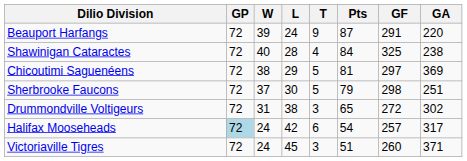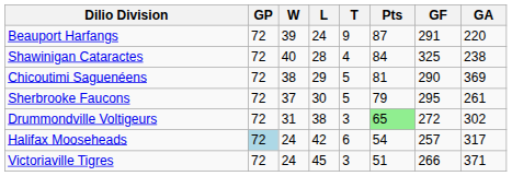 <table class="wikitable">
 <tr>
 <th bgcolor="#DDDDFF" width="40%">Dilio Division</th>
 <th bgcolor="#DDDDFF" width="5%">GP</th>
 <th bgcolor="#DDDDFF" width="5%">W</th>
 <th bgcolor="#DDDDFF" width="5%">L</th>
 <th bgcolor="#DDDDFF" width="5%">T</th>
 <th bgcolor="#DDDDFF" width="7.5%">Pts</th>
 <th bgcolor="#DDDDFF" width="7.5%">GF</th>
 <th bgcolor="#DDDDFF" width="7.5%">GA</th>
 </tr>
 <tr>
 <td><a href='#'>Beauport Harfangs</a></td>
 <td>72</td>
 <td>39</td>
 <td>24</td>
 <td>9</td>
 <td>87</td>
 <td>291</td>
 <td>220</td>
 </tr>
 <tr>
 <td><a href='#'>Shawinigan Cataractes</a></td>
 <td>72</td>
 <td>40</td>
 <td>28</td>
 <td>4</td>
 <td>84</td>
 <td>325</td>
 <td>238</td>
 </tr>
 <tr>
 <td><a href='#'>Chicoutimi Saguenéens</a></td>
 <td>72</td>
 <td>38</td>
 <td>29</td>
 <td>5</td>
 <td>81</td>
-<td>297</td>
+<td>290</td>
 <td>369</td>
 </tr>
 <tr>
 <td><a href='#'>Sherbrooke Faucons</a></td>
 <td>72</td>
 <td>37</td>
 <td>30</td>
 <td>5</td>
 <td>79</td>
-<td>298</td>
-<td>251</td>
+<td>295</td>
+<td>261</td>
 </tr>
 <tr>
 <td><a href='#'>Drummondville Voltigeurs</a></td>
 <td>72</td>
 <td>31</td>
 <td>38</td>
 <td>3</td>
-<td>65</td>
+<td style="background: lightgreen;">65</td>
 <td>272</td>
 <td>302</td>
 </tr>
 <tr>
 <td><a href='#'>Halifax Mooseheads</a></td>
 <td style="background: lightblue;">72</td>
 <td>24</td>
 <td>42</td>
 <td>6</td>
 <td>54</td>
 <td>257</td>
 <td>317</td>
 </tr>
 <tr>
 <td><a href='#'>Victoriaville Tigres</a></td>
 <td>72</td>
 <td>24</td>
 <td>45</td>
 <td>3</td>
 <td>51</td>
-<td>260</td>
+<td>266</td>
 <td>371</td>
 </tr>
 </table>
